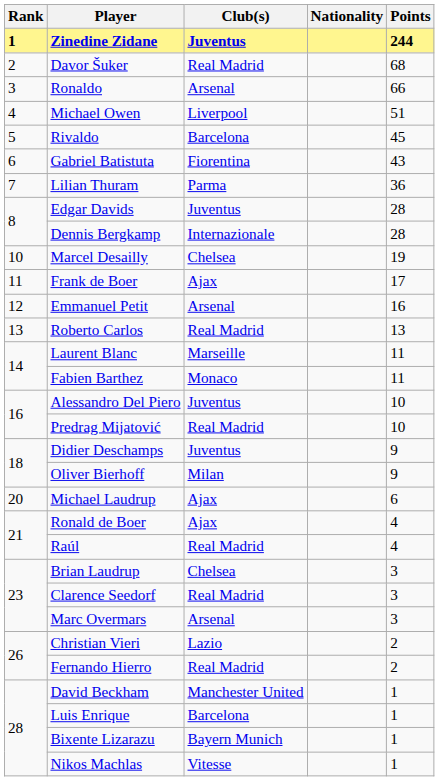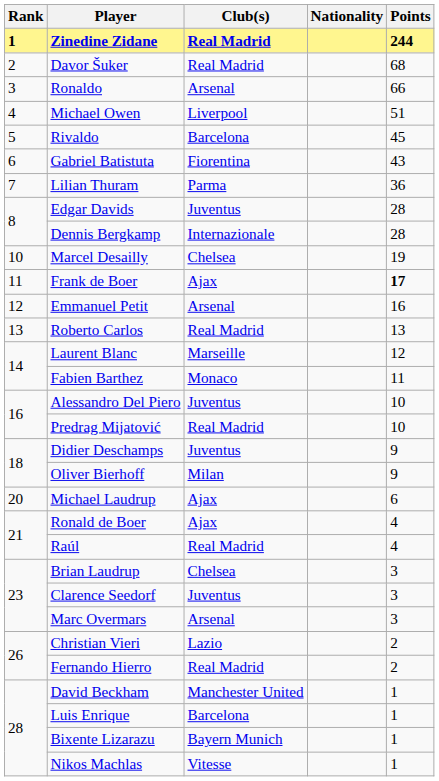 <table class="wikitable">
 <tr>
 <th>Rank</th>
 <th>Player</th>
 <th>Club(s)</th>
 <th>Nationality</th>
 <th>Points</th>
 </tr>
 <tr style="background-color: #FFF68F; font-weight: bold;">
 <td>1</td>
 <td><a href='#'>Zinedine Zidane</a></td>
-<td align="left"> <a href='#'>Juventus</a></td>
+<td align="left"> <a href='#'>Real Madrid</a></td>
 <td></td>
 <td>244</td>
 </tr>
 <tr>
 <td>2</td>
 <td><a href='#'>Davor Šuker</a></td>
 <td align="left"> <a href='#'>Real Madrid</a></td>
 <td></td>
 <td>68</td>
 </tr>
 <tr>
 <td>3</td>
 <td><a href='#'>Ronaldo</a></td>
 <td align="left"> <a href='#'>Arsenal</a></td>
 <td></td>
 <td>66</td>
 </tr>
 <tr>
 <td>4</td>
 <td><a href='#'>Michael Owen</a></td>
 <td align="left"> <a href='#'>Liverpool</a></td>
 <td></td>
 <td>51</td>
 </tr>
 <tr>
 <td>5</td>
 <td><a href='#'>Rivaldo</a></td>
 <td align="left"> <a href='#'>Barcelona</a></td>
 <td></td>
 <td>45</td>
 </tr>
 <tr>
 <td>6</td>
 <td><a href='#'>Gabriel Batistuta</a></td>
 <td align="left"> <a href='#'>Fiorentina</a></td>
 <td></td>
 <td>43</td>
 </tr>
 <tr>
 <td>7</td>
 <td><a href='#'>Lilian Thuram</a></td>
 <td align="left"> <a href='#'>Parma</a></td>
 <td></td>
 <td>36</td>
 </tr>
 <tr>
 <td rowspan="2">8</td>
 <td><a href='#'>Edgar Davids</a></td>
 <td align="left"> <a href='#'>Juventus</a></td>
 <td></td>
 <td>28</td>
 </tr>
 <tr>
 <td><a href='#'>Dennis Bergkamp</a></td>
 <td align="left"> <a href='#'>Internazionale</a></td>
 <td></td>
 <td>28</td>
 </tr>
 <tr>
 <td>10</td>
 <td><a href='#'>Marcel Desailly</a></td>
 <td align="left"> <a href='#'>Chelsea</a></td>
 <td></td>
 <td>19</td>
 </tr>
 <tr>
 <td>11</td>
 <td><a href='#'>Frank de Boer</a></td>
 <td align="left"> <a href='#'>Ajax</a></td>
 <td></td>
-<td>17</td>
+<td><strong>17</strong></td>
 </tr>
 <tr>
 <td>12</td>
 <td><a href='#'>Emmanuel Petit</a></td>
 <td align="left"> <a href='#'>Arsenal</a></td>
 <td></td>
 <td>16</td>
 </tr>
 <tr>
 <td>13</td>
 <td><a href='#'>Roberto Carlos</a></td>
 <td align="left"> <a href='#'>Real Madrid</a></td>
 <td></td>
 <td>13</td>
 </tr>
 <tr>
 <td rowspan="2">14</td>
 <td><a href='#'>Laurent Blanc</a></td>
 <td align="left"> <a href='#'>Marseille</a></td>
 <td></td>
-<td>11</td>
+<td>12</td>
 </tr>
 <tr>
 <td><a href='#'>Fabien Barthez</a></td>
 <td align="left"> <a href='#'>Monaco</a></td>
 <td></td>
 <td>11</td>
 </tr>
 <tr>
 <td rowspan= "2">16</td>
 <td><a href='#'>Alessandro Del Piero</a></td>
 <td align="left"> <a href='#'>Juventus</a></td>
 <td></td>
 <td>10</td>
 </tr>
 <tr>
 <td><a href='#'>Predrag Mijatović</a></td>
 <td align="left"> <a href='#'>Real Madrid</a></td>
 <td></td>
 <td>10</td>
 </tr>
 <tr>
 <td rowspan="2">18</td>
 <td><a href='#'>Didier Deschamps</a></td>
 <td align="left"> <a href='#'>Juventus</a></td>
 <td></td>
 <td>9</td>
 </tr>
 <tr>
 <td><a href='#'>Oliver Bierhoff</a></td>
 <td align="left"> <a href='#'>Milan</a></td>
 <td></td>
 <td>9</td>
 </tr>
 <tr>
 <td>20</td>
 <td><a href='#'>Michael Laudrup</a></td>
 <td align="left"> <a href='#'>Ajax</a></td>
 <td></td>
 <td>6</td>
 </tr>
 <tr>
 <td rowspan="2">21</td>
 <td><a href='#'>Ronald de Boer</a></td>
 <td align="left"> <a href='#'>Ajax</a></td>
 <td></td>
 <td>4</td>
 </tr>
 <tr>
 <td><a href='#'>Raúl</a></td>
 <td align="left"> <a href='#'>Real Madrid</a></td>
 <td></td>
 <td>4</td>
 </tr>
 <tr>
 <td rowspan="3">23</td>
 <td><a href='#'>Brian Laudrup</a></td>
 <td align="left"> <a href='#'>Chelsea</a></td>
 <td></td>
 <td>3</td>
 </tr>
 <tr>
 <td><a href='#'>Clarence Seedorf</a></td>
-<td align="left"> <a href='#'>Real Madrid</a></td>
+<td align="left"> <a href='#'>Juventus</a></td>
 <td></td>
 <td>3</td>
 </tr>
 <tr>
 <td><a href='#'>Marc Overmars</a></td>
 <td align="left"> <a href='#'>Arsenal</a></td>
 <td></td>
 <td>3</td>
 </tr>
 <tr>
 <td rowspan="2">26</td>
 <td><a href='#'>Christian Vieri</a></td>
 <td align="left"> <a href='#'>Lazio</a></td>
 <td></td>
 <td>2</td>
 </tr>
 <tr>
 <td><a href='#'>Fernando Hierro</a></td>
 <td align="left"> <a href='#'>Real Madrid</a></td>
 <td></td>
 <td>2</td>
 </tr>
 <tr>
 <td rowspan="4">28</td>
 <td><a href='#'>David Beckham</a></td>
 <td align="left"> <a href='#'>Manchester United</a></td>
 <td></td>
 <td>1</td>
 </tr>
 <tr>
 <td><a href='#'>Luis Enrique</a></td>
 <td align="left"> <a href='#'>Barcelona</a></td>
 <td></td>
 <td>1</td>
 </tr>
 <tr>
 <td><a href='#'>Bixente Lizarazu</a></td>
 <td align="left"> <a href='#'>Bayern Munich</a></td>
 <td></td>
 <td>1</td>
 </tr>
 <tr>
 <td><a href='#'>Nikos Machlas</a></td>
 <td align="left"> <a href='#'>Vitesse</a></td>
 <td></td>
 <td>1</td>
 </tr>
 </table>
